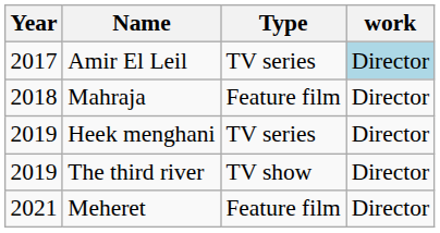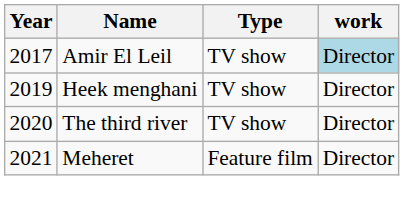 <table class="wikitable">
 <tr>
 <th>Year</th>
 <th>Name</th>
 <th>Type</th>
 <th>work</th>
 </tr>
 <tr>
 <td>2017</td>
 <td>Amir El Leil </td>
-<td>TV series</td>
+<td>TV show</td>
 <td style="background: lightblue;">Director</td>
-</tr>
-<tr>
-<td>2018</td>
-<td>Mahraja</td>
-<td>Feature film</td>
-<td>Director</td>
 </tr>
 <tr>
 <td>2019</td>
 <td>Heek menghani</td>
-<td>TV series</td>
+<td>TV show</td>
 <td>Director</td>
 </tr>
 <tr>
-<td>2019</td>
+<td>2020</td>
 <td>The third river</td>
 <td>TV show</td>
 <td>Director</td>
 </tr>
 <tr>
 <td>2021</td>
 <td>Meheret</td>
 <td>Feature film</td>
 <td>Director</td>
 </tr>
 </table>
